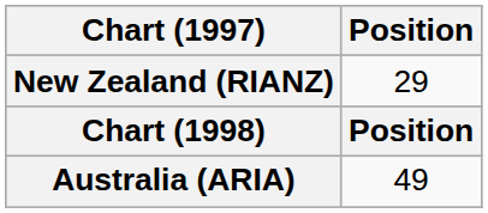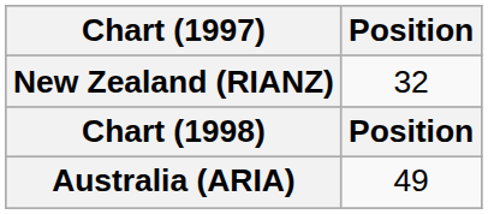 <table class="wikitable plainrowheaders" style="text-align:center">
 <tr>
 <th>Chart (1997)</th>
 <th>Position</th>
 </tr>
 <tr>
 <th scope="row">New Zealand (RIANZ)</th>
-<td>29</td>
+<td>32</td>
 </tr>
 <tr>
 <th>Chart (1998)</th>
 <th>Position</th>
 </tr>
 <tr>
 <th scope="row">Australia (ARIA)</th>
 <td>49</td>
 </tr>
 </table>
